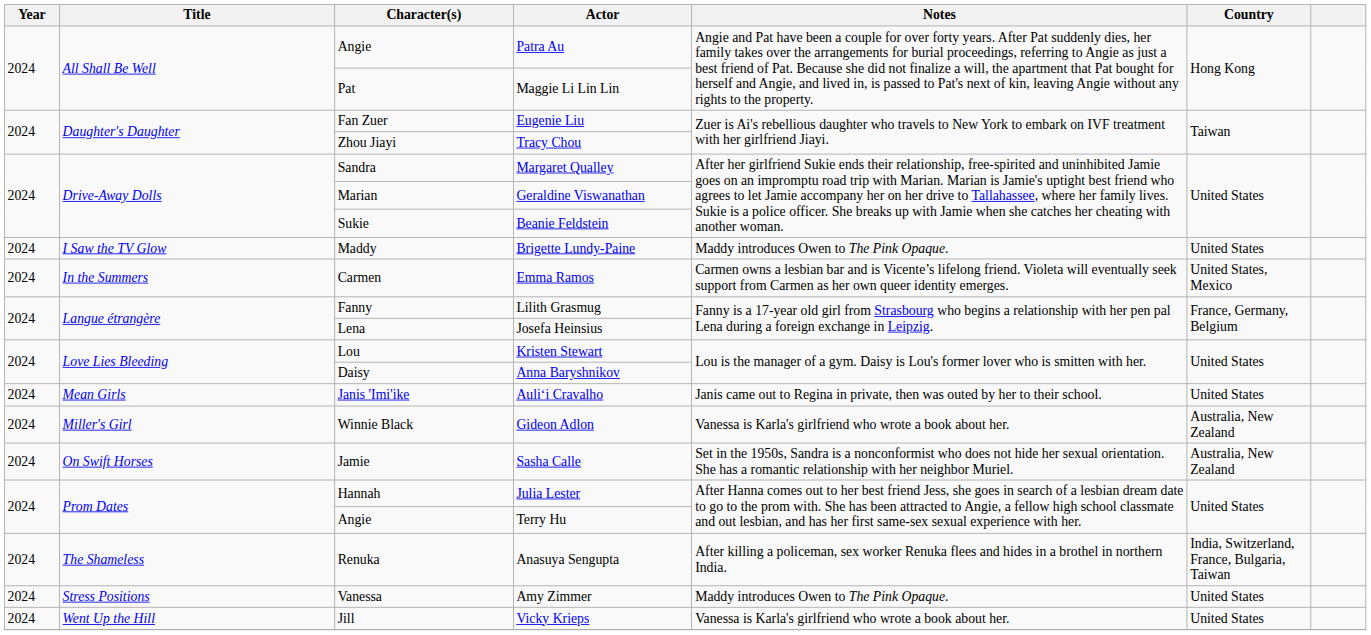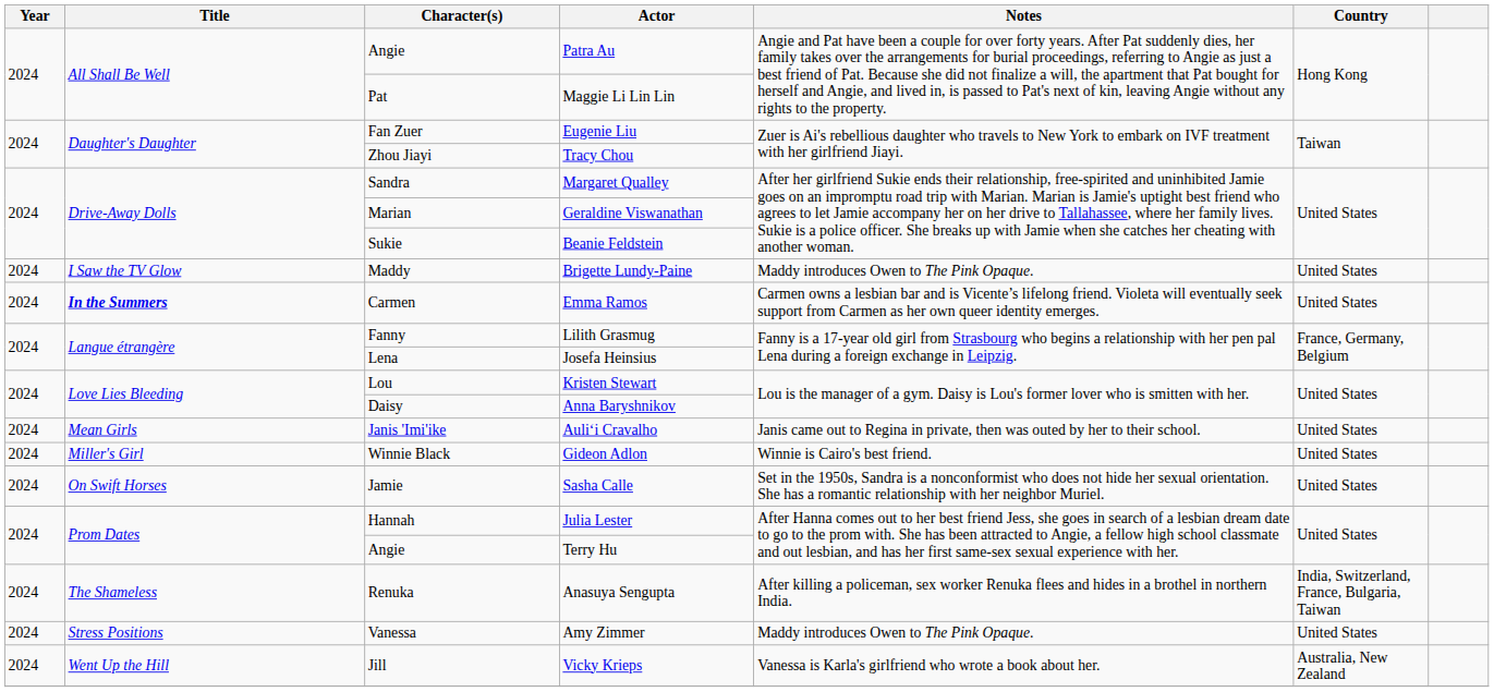 <table class="wikitable sortable" style="width: 100%">
 <tr>
 <th style="width:4%;">Year</th>
 <th style="width:20%;">Title</th>
 <th style="width:13%;">Character(s)</th>
 <th style="width:13%;">Actor</th>
 <th style="width:36%;">Notes</th>
 <th style="width:9%;">Country</th>
 <th style="width:4%;" class="unsortable"></th>
 </tr>
 <tr>
 <td rowspan="2">2024</td>
 <td rowspan="2"><em><a href='#'>All Shall Be Well</a></em></td>
 <td>Angie</td>
 <td><a href='#'>Patra Au</a></td>
 <td rowspan="2">Angie and Pat have been a couple for over forty years. After Pat suddenly dies, her family takes over the arrangements for burial proceedings, referring to Angie as just a best friend of Pat. Because she did not finalize a will, the apartment that Pat bought for herself and Angie, and lived in, is passed to Pat's next of kin, leaving Angie without any rights to the property.</td>
 <td rowspan="2">Hong Kong</td>
 <td rowspan="2"></td>
 </tr>
 <tr>
 <td>Pat</td>
 <td>Maggie Li Lin Lin</td>
 </tr>
 <tr>
 <td rowspan="2">2024</td>
 <td rowspan="2"><em><a href='#'>Daughter's Daughter</a></em></td>
 <td>Fan Zuer</td>
 <td><a href='#'>Eugenie Liu</a></td>
 <td rowspan="2">Zuer is Ai's rebellious daughter who travels to New York to embark on IVF treatment with her girlfriend Jiayi.</td>
 <td rowspan="2">Taiwan</td>
 <td rowspan="2"></td>
 </tr>
 <tr>
 <td>Zhou Jiayi</td>
 <td><a href='#'>Tracy Chou</a></td>
 </tr>
 <tr>
 <td rowspan="3">2024</td>
 <td rowspan="3"><em><a href='#'>Drive-Away Dolls</a></em></td>
 <td>Sandra</td>
 <td><a href='#'>Margaret Qualley</a></td>
 <td rowspan="3">After her girlfriend Sukie ends their relationship, free-spirited and uninhibited Jamie goes on an impromptu road trip with Marian.  Marian is Jamie's uptight best friend who agrees to let Jamie accompany her on her drive to <a href='#'>Tallahassee</a>, where her family lives.  Sukie is a police officer. She breaks up with Jamie when she catches her cheating with another woman.</td>
 <td rowspan="3">United States</td>
 <td rowspan="3"></td>
 </tr>
 <tr>
 <td>Marian</td>
 <td><a href='#'>Geraldine Viswanathan</a></td>
 </tr>
 <tr>
 <td>Sukie</td>
 <td><a href='#'>Beanie Feldstein</a></td>
 </tr>
 <tr>
 <td>2024</td>
 <td><em><a href='#'>I Saw the TV Glow</a></em></td>
 <td>Maddy</td>
 <td><a href='#'>Brigette Lundy-Paine</a></td>
 <td>Maddy introduces Owen to <em>The Pink Opaque</em>.</td>
 <td>United States</td>
 <td></td>
 </tr>
 <tr>
 <td>2024</td>
-<td><em><a href='#'>In the Summers</a></em></td>
+<td><strong><em><a href='#'>In the Summers</a></em></strong></td>
 <td>Carmen</td>
 <td><a href='#'>Emma Ramos</a></td>
 <td>Carmen owns a lesbian bar and is Vicente’s lifelong friend. Violeta will eventually seek support from Carmen as her own queer identity emerges.</td>
-<td>United States, Mexico</td>
+<td>United States</td>
 <td></td>
 </tr>
 <tr>
 <td rowspan="2">2024</td>
 <td rowspan="2"><em><a href='#'>Langue étrangère</a></em></td>
 <td>Fanny</td>
 <td>Lilith Grasmug</td>
 <td rowspan="2">Fanny is a 17-year old girl from <a href='#'>Strasbourg</a> who begins a relationship with her pen pal Lena during a foreign exchange in <a href='#'>Leipzig</a>.</td>
 <td rowspan="2">France, Germany, Belgium</td>
 <td rowspan="2"></td>
 </tr>
 <tr>
 <td>Lena</td>
 <td>Josefa Heinsius</td>
 </tr>
 <tr>
 <td rowspan="2">2024</td>
 <td rowspan="2"><em><a href='#'>Love Lies Bleeding</a></em></td>
 <td>Lou</td>
 <td><a href='#'>Kristen Stewart</a></td>
 <td rowspan="2">Lou is the manager of a gym.  Daisy is Lou's former lover who is smitten with her.</td>
 <td rowspan="2">United States</td>
 <td rowspan="2"></td>
 </tr>
 <tr>
 <td>Daisy</td>
 <td><a href='#'>Anna Baryshnikov</a></td>
 </tr>
 <tr>
 <td>2024</td>
 <td><em><a href='#'>Mean Girls</a></em></td>
 <td><a href='#'>Janis 'Imi'ike</a></td>
 <td><a href='#'>Auliʻi Cravalho</a></td>
 <td>Janis came out to Regina in private, then was outed by her to their school.</td>
 <td>United States</td>
 <td></td>
 </tr>
 <tr>
 <td>2024</td>
 <td><em><a href='#'>Miller's Girl</a></em></td>
 <td>Winnie Black</td>
 <td><a href='#'>Gideon Adlon</a></td>
-<td>Vanessa is Karla's girlfriend who wrote a book about her.</td>
-<td>Australia, New Zealand</td>
+<td>Winnie is Cairo's best friend.</td>
+<td>United States</td>
 <td></td>
 </tr>
 <tr>
 <td>2024</td>
 <td><em><a href='#'>On Swift Horses</a></em></td>
 <td>Jamie</td>
 <td><a href='#'>Sasha Calle</a></td>
 <td>Set in the 1950s, Sandra is a nonconformist who does not hide her sexual orientation. She has a romantic relationship with her neighbor Muriel.</td>
-<td>Australia, New Zealand</td>
+<td>United States</td>
 <td></td>
 </tr>
 <tr>
 <td rowspan="2">2024</td>
 <td rowspan="2"><em><a href='#'>Prom Dates</a></em></td>
 <td>Hannah</td>
 <td><a href='#'>Julia Lester</a></td>
 <td rowspan="2">After Hanna comes out to her best friend Jess, she goes in search of a lesbian dream date to go to the prom with. She has been attracted to Angie, a fellow high school classmate and out lesbian, and has her first same-sex sexual experience with her.</td>
 <td rowspan="2">United States</td>
 <td rowspan="2"></td>
 </tr>
 <tr>
 <td>Angie</td>
 <td>Terry Hu</td>
 </tr>
 <tr>
 <td>2024</td>
 <td><em><a href='#'>The Shameless</a></em></td>
 <td>Renuka</td>
 <td>Anasuya Sengupta</td>
 <td>After killing a policeman, sex worker Renuka flees and hides in a brothel in northern India.</td>
 <td>India, Switzerland, France, Bulgaria, Taiwan</td>
 <td></td>
 </tr>
 <tr>
 <td>2024</td>
 <td><em><a href='#'>Stress Positions</a></em></td>
 <td>Vanessa</td>
 <td>Amy Zimmer</td>
 <td>Maddy introduces Owen to <em>The Pink Opaque</em>.</td>
 <td>United States</td>
 <td></td>
 </tr>
 <tr>
 <td>2024</td>
 <td><em><a href='#'>Went Up the Hill</a></em></td>
 <td>Jill</td>
 <td><a href='#'>Vicky Krieps</a></td>
 <td>Vanessa is Karla's girlfriend who wrote a book about her.</td>
-<td>United States</td>
+<td>Australia, New Zealand</td>
 <td></td>
 </tr>
 <tr>
 </tr>
 </table>
